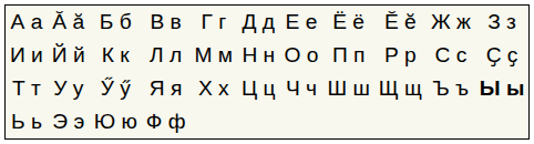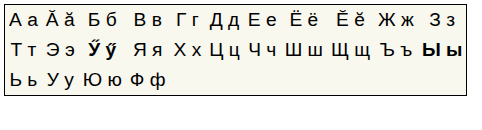 <table cellpadding=4 style="font-size:larger; text-align:center; border-color:black; border-width:1px; border-style:solid; border-collapse:collapse; background-color:#F8F8EF;" summary="Thirty-seven letters of the Soviet-era Chuvash alphabet, capital and small">
 <tr>
 <td>А а</td>
 <td>Ӑ ӑ</td>
 <td>Б б</td>
 <td>В в</td>
 <td>Г г</td>
 <td>Д д</td>
 <td>Е е</td>
 <td>Ё ё</td>
 <td>Ӗ ӗ</td>
 <td>Ж ж</td>
 <td>З з</td>
 </tr>
 <tr>
-<td>И и</td>
-<td>Й й</td>
-<td>К к</td>
-<td>Л л</td>
-<td>М м</td>
-<td>Н н</td>
-<td>О о</td>
-<td>П п</td>
-<td>Р р</td>
-<td>С с</td>
-<td>Ҫ ҫ</td>
-</tr>
-<tr>
 <td>Т т</td>
-<td>У у</td>
-<td>Ӳ ӳ</td>
+<td>Э э</td>
+<td><strong>Ӳ ӳ</strong></td>
 <td>Я я</td>
 <td>Х х</td>
 <td>Ц ц</td>
 <td>Ч ч</td>
 <td>Ш ш</td>
 <td>Щ щ</td>
 <td>Ъ ъ</td>
 <td><strong>Ы ы</strong></td>
 </tr>
 <tr>
 <td>Ь ь</td>
-<td>Э э</td>
+<td>У у</td>
 <td>Ю ю</td>
 <td>Ф ф</td>
 </tr>
 </table>
